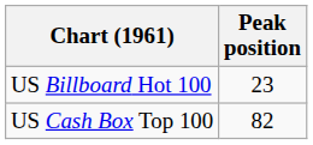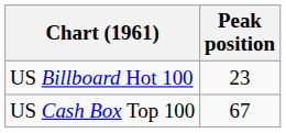 <table class="wikitable sortable" border="1">
 <tr>
 <th>Chart (1961)</th>
 <th>Peak<br>position</th>
 </tr>
 <tr>
 <td>US <a href='#'><em>Billboard</em> Hot 100</a></td>
 <td style="text-align:center;">23</td>
 </tr>
 <tr>
 <td>US <em><a href='#'>Cash Box</a></em> Top 100</td>
-<td style="text-align:center;">82</td>
+<td style="text-align:center;">67</td>
 </tr>
 </table>
